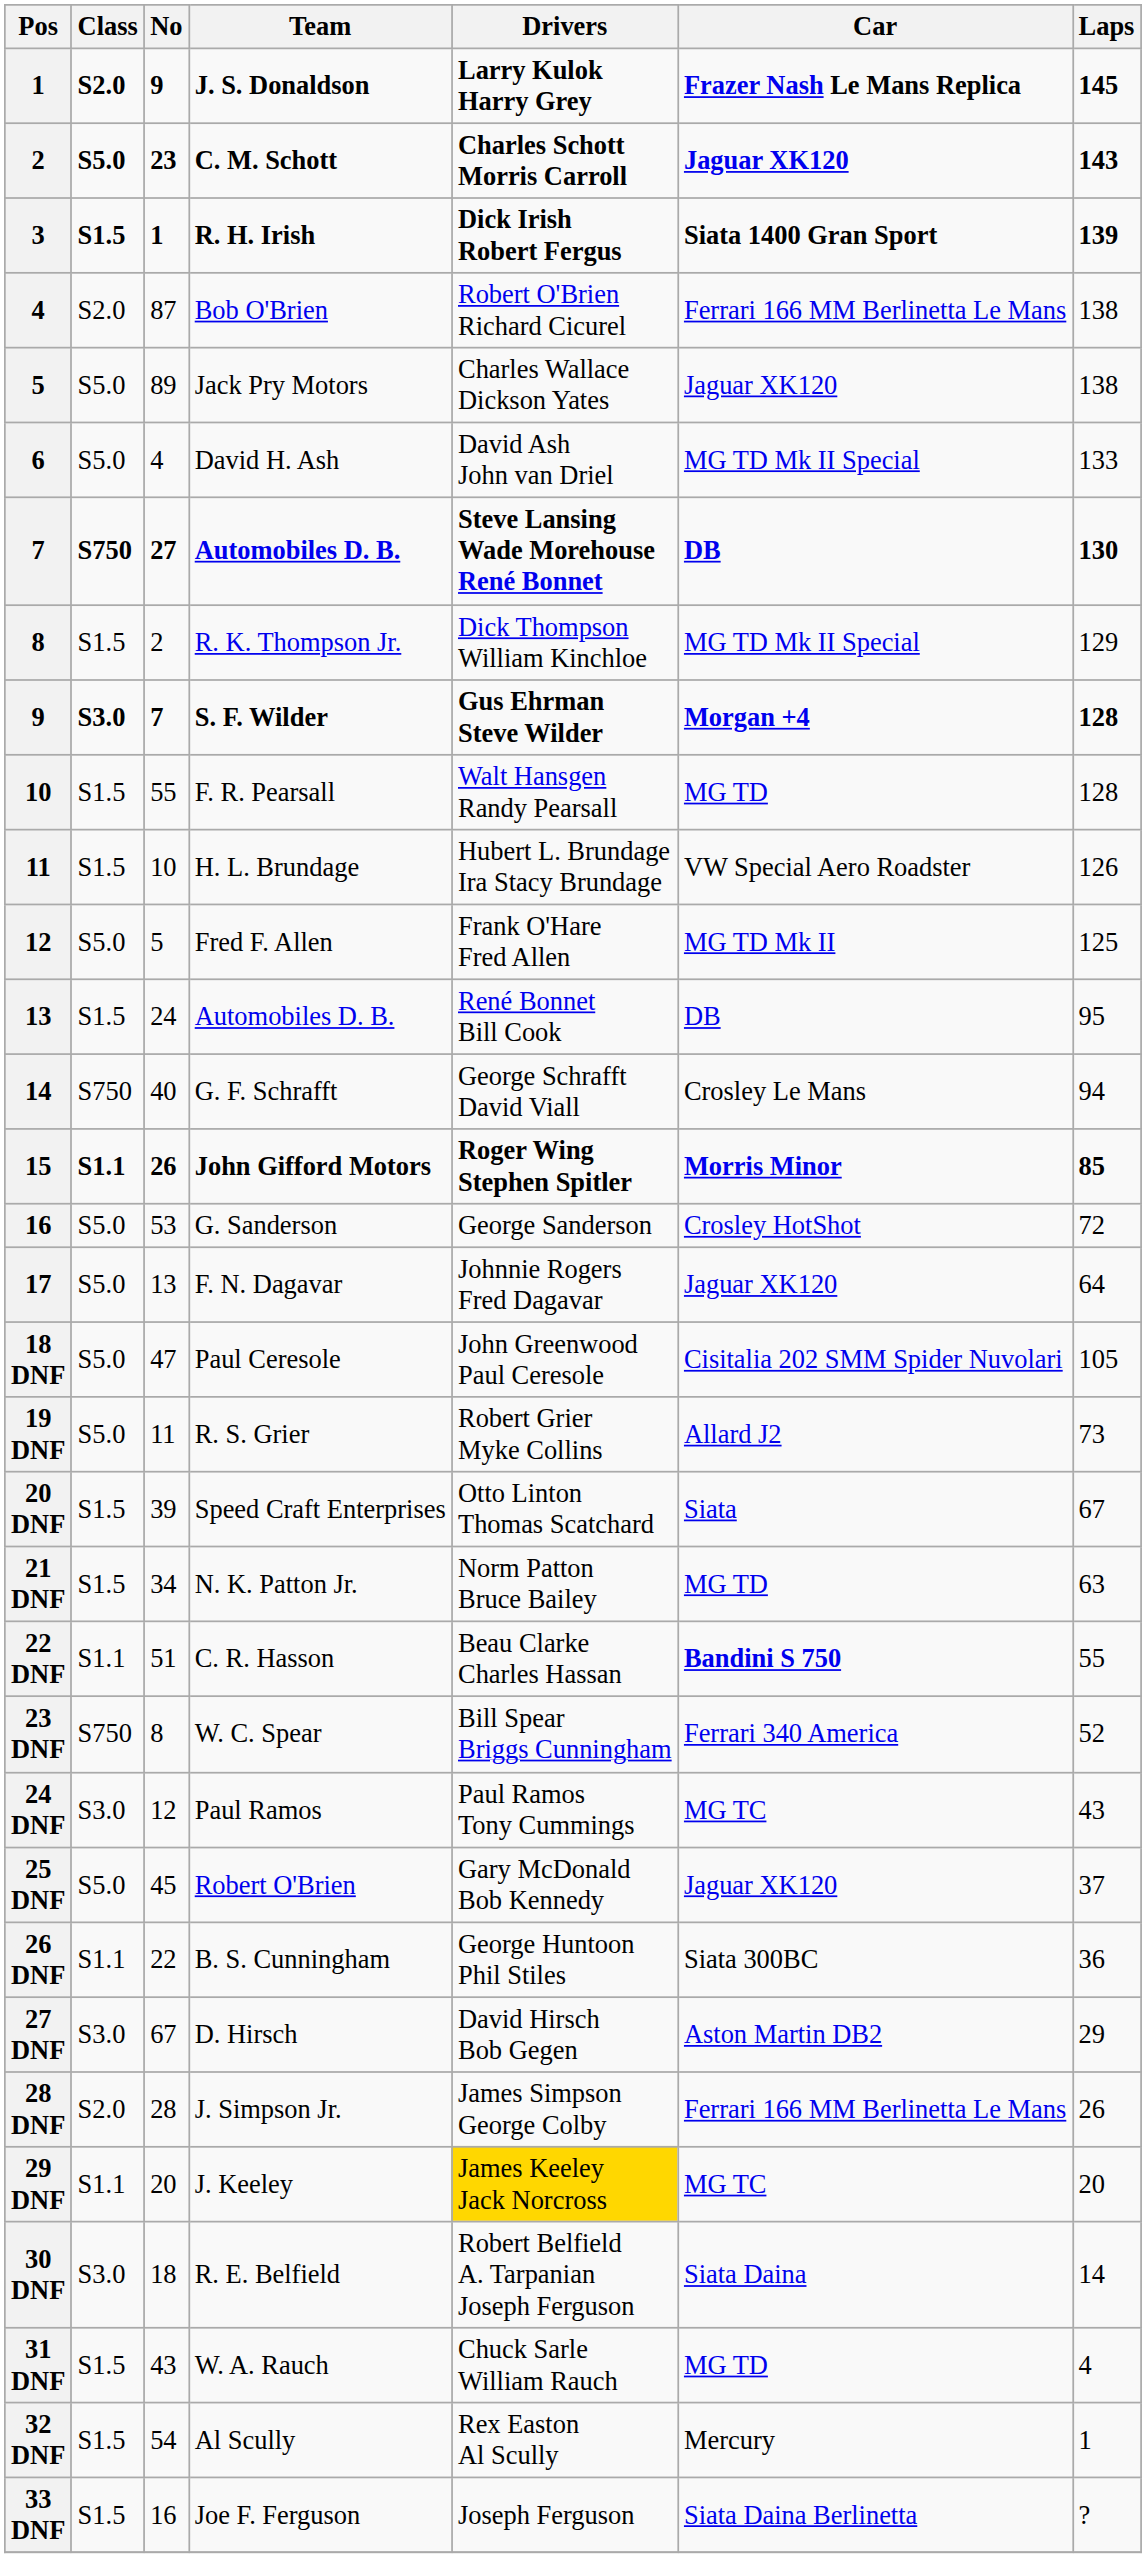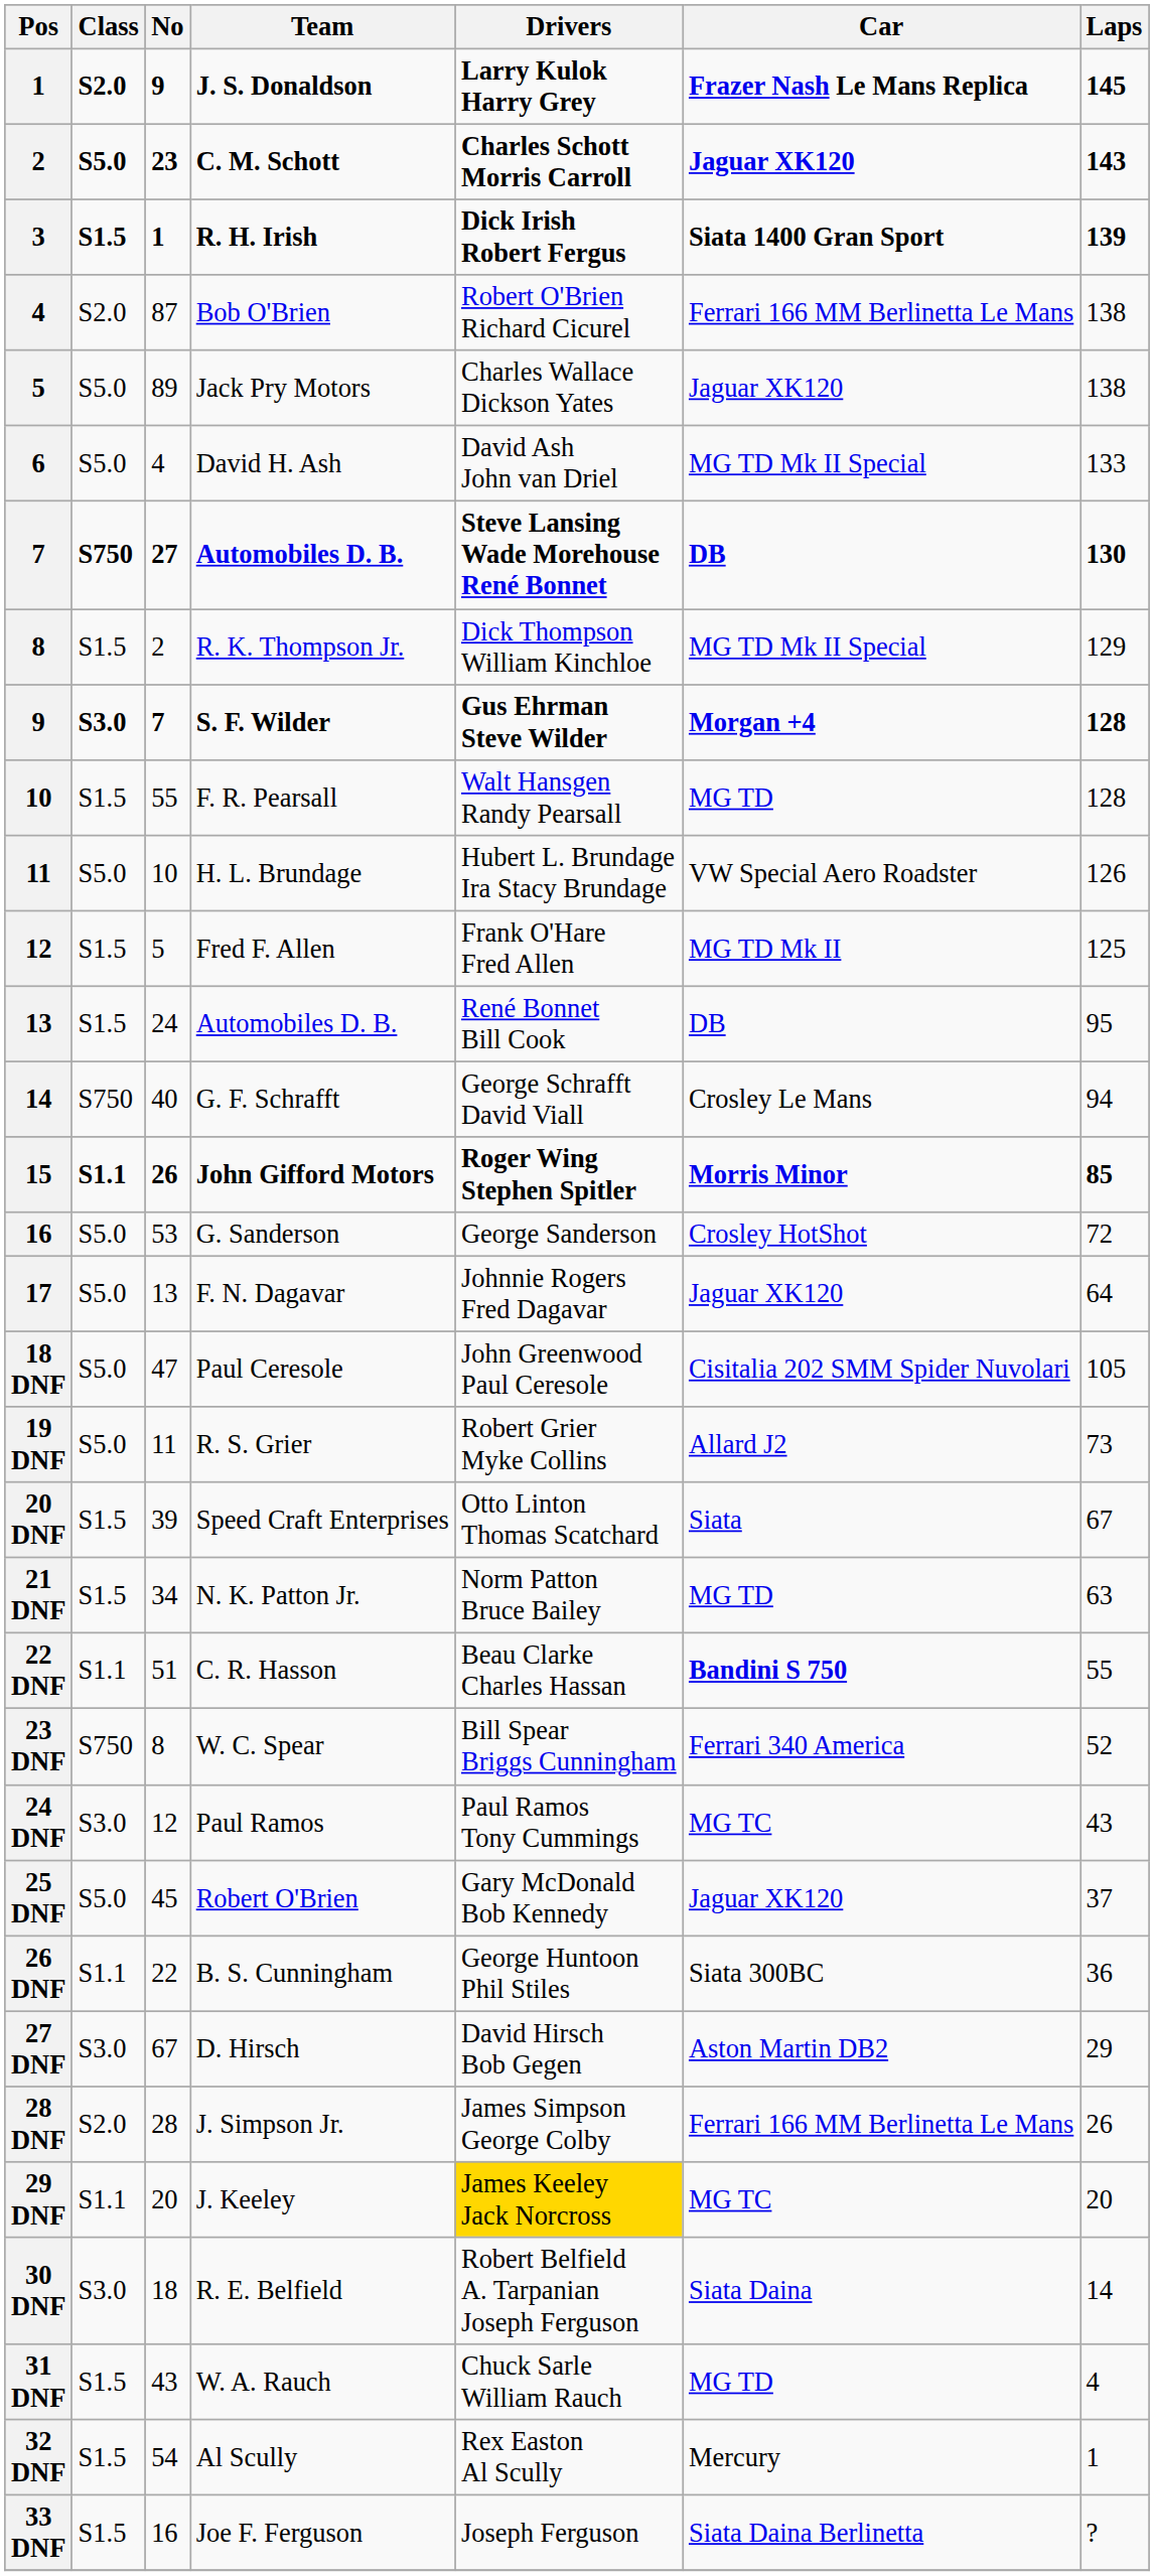 <table class="wikitable" style="font-size: 95%;">
 <tr>
 <th>Pos</th>
 <th>Class</th>
 <th>No</th>
 <th>Team</th>
 <th>Drivers</th>
 <th>Car</th>
 <th>Laps</th>
 </tr>
 <tr style="font-weight:bold">
 <th>1</th>
 <td>S2.0</td>
 <td>9</td>
 <td> J. S. Donaldson</td>
 <td> Larry Kulok<br> Harry Grey</td>
 <td><a href='#'>Frazer Nash</a> Le Mans Replica</td>
 <td>145</td>
 </tr>
 <tr style="font-weight:bold">
 <th>2</th>
 <td>S5.0</td>
 <td>23</td>
 <td> C. M. Schott</td>
 <td> Charles Schott<br> Morris Carroll</td>
 <td><a href='#'>Jaguar XK120</a></td>
 <td>143</td>
 </tr>
 <tr style="font-weight:bold">
 <th>3</th>
 <td>S1.5</td>
 <td>1</td>
 <td> R. H. Irish</td>
 <td> Dick Irish<br> Robert Fergus</td>
 <td>Siata 1400 Gran Sport</td>
 <td>139</td>
 </tr>
 <tr>
 <th>4</th>
 <td>S2.0</td>
 <td>87</td>
 <td> <a href='#'>Bob O'Brien</a></td>
 <td> <a href='#'>Robert O'Brien</a><br> Richard Cicurel</td>
 <td><a href='#'>Ferrari 166 MM Berlinetta Le Mans</a></td>
 <td>138</td>
 </tr>
 <tr>
 <th>5</th>
 <td>S5.0</td>
 <td>89</td>
 <td> Jack Pry Motors</td>
 <td> Charles Wallace<br> Dickson Yates</td>
 <td><a href='#'>Jaguar XK120</a></td>
 <td>138</td>
 </tr>
 <tr>
 <th>6</th>
 <td>S5.0</td>
 <td>4</td>
 <td> David H. Ash</td>
 <td> David Ash<br> John van Driel</td>
 <td><a href='#'>MG TD Mk II Special</a></td>
 <td>133</td>
 </tr>
 <tr style="font-weight:bold">
 <th>7</th>
 <td>S750</td>
 <td>27</td>
 <td> <a href='#'>Automobiles D. B.</a></td>
 <td> Steve Lansing<br> Wade Morehouse<br> <a href='#'>René Bonnet</a></td>
 <td><a href='#'>DB</a></td>
 <td>130</td>
 </tr>
 <tr>
 <th>8</th>
 <td>S1.5</td>
 <td>2</td>
 <td> <a href='#'>R. K. Thompson Jr.</a></td>
 <td> <a href='#'>Dick Thompson</a><br> William Kinchloe</td>
 <td><a href='#'>MG TD Mk II Special</a></td>
 <td>129</td>
 </tr>
 <tr style="font-weight:bold">
 <th>9</th>
 <td>S3.0</td>
 <td>7</td>
 <td> S. F. Wilder</td>
 <td> Gus Ehrman<br> Steve Wilder</td>
 <td><a href='#'>Morgan +4</a></td>
 <td>128</td>
 </tr>
 <tr>
 <th>10</th>
 <td>S1.5</td>
 <td>55</td>
 <td> F. R. Pearsall</td>
 <td> <a href='#'>Walt Hansgen</a><br> Randy Pearsall</td>
 <td><a href='#'>MG TD</a></td>
 <td>128</td>
 </tr>
 <tr>
 <th>11</th>
-<td>S1.5</td>
+<td>S5.0</td>
 <td>10</td>
 <td> H. L. Brundage</td>
 <td> Hubert L. Brundage<br> Ira Stacy Brundage</td>
 <td>VW Special Aero Roadster</td>
 <td>126</td>
 </tr>
 <tr>
 <th>12</th>
-<td>S5.0</td>
+<td>S1.5</td>
 <td>5</td>
 <td> Fred F. Allen</td>
 <td> Frank O'Hare<br> Fred Allen</td>
 <td><a href='#'>MG TD Mk II</a></td>
 <td>125</td>
 </tr>
 <tr>
 <th>13</th>
 <td>S1.5</td>
 <td>24</td>
 <td> <a href='#'>Automobiles D. B.</a></td>
 <td> <a href='#'>René Bonnet</a><br> Bill Cook</td>
 <td><a href='#'>DB</a></td>
 <td>95</td>
 </tr>
 <tr>
 <th>14</th>
 <td>S750</td>
 <td>40</td>
 <td> G. F. Schrafft</td>
 <td> George Schrafft<br> David Viall</td>
 <td>Crosley Le Mans</td>
 <td>94</td>
 </tr>
 <tr style="font-weight:bold">
 <th>15</th>
 <td>S1.1</td>
 <td>26</td>
 <td> John Gifford Motors</td>
 <td> Roger Wing<br> Stephen Spitler</td>
 <td><a href='#'>Morris Minor</a></td>
 <td>85</td>
 </tr>
 <tr>
 <th>16</th>
 <td>S5.0</td>
 <td>53</td>
 <td> G. Sanderson</td>
 <td> George Sanderson</td>
 <td><a href='#'>Crosley HotShot</a></td>
 <td>72</td>
 </tr>
 <tr>
 <th>17</th>
 <td>S5.0</td>
 <td>13</td>
 <td> F. N. Dagavar</td>
 <td> Johnnie Rogers<br> Fred Dagavar</td>
 <td><a href='#'>Jaguar XK120</a></td>
 <td>64</td>
 </tr>
 <tr>
 <th>18<br>DNF</th>
 <td>S5.0</td>
 <td>47</td>
 <td> Paul Ceresole</td>
 <td> John Greenwood<br> Paul Ceresole</td>
 <td><a href='#'>Cisitalia 202 SMM Spider Nuvolari</a></td>
 <td>105</td>
 </tr>
 <tr>
 <th>19<br>DNF</th>
 <td>S5.0</td>
 <td>11</td>
 <td> R. S. Grier</td>
 <td> Robert Grier<br> Myke Collins</td>
 <td><a href='#'>Allard J2</a></td>
 <td>73</td>
 </tr>
 <tr>
 <th>20<br>DNF</th>
 <td>S1.5</td>
 <td>39</td>
 <td> Speed Craft Enterprises</td>
 <td> Otto Linton<br> Thomas Scatchard</td>
 <td><a href='#'>Siata</a></td>
 <td>67</td>
 </tr>
 <tr>
 <th>21<br>DNF</th>
 <td>S1.5</td>
 <td>34</td>
 <td> N. K. Patton Jr.</td>
 <td> Norm Patton<br> Bruce Bailey</td>
 <td><a href='#'>MG TD</a></td>
 <td>63</td>
 </tr>
 <tr>
 <th>22<br>DNF</th>
 <td>S1.1</td>
 <td>51</td>
 <td> C. R. Hasson</td>
 <td> Beau Clarke<br> Charles Hassan</td>
 <td><strong><a href='#'>Bandini S 750</a></strong></td>
 <td>55</td>
 </tr>
 <tr>
 <th>23<br>DNF</th>
 <td>S750</td>
 <td>8</td>
 <td> W. C. Spear</td>
 <td> Bill Spear<br> <a href='#'>Briggs Cunningham</a></td>
 <td><a href='#'>Ferrari 340 America</a></td>
 <td>52</td>
 </tr>
 <tr>
 <th>24<br>DNF</th>
 <td>S3.0</td>
 <td>12</td>
 <td> Paul Ramos</td>
 <td> Paul Ramos<br> Tony Cummings</td>
 <td><a href='#'>MG TC</a></td>
 <td>43</td>
 </tr>
 <tr>
 <th>25<br>DNF</th>
 <td>S5.0</td>
 <td>45</td>
 <td> <a href='#'>Robert O'Brien</a></td>
 <td> Gary McDonald<br> Bob Kennedy</td>
 <td><a href='#'>Jaguar XK120</a></td>
 <td>37</td>
 </tr>
 <tr>
 <th>26<br>DNF</th>
 <td>S1.1</td>
 <td>22</td>
 <td> B. S. Cunningham</td>
 <td> George Huntoon<br> Phil Stiles</td>
 <td>Siata 300BC</td>
 <td>36</td>
 </tr>
 <tr>
 <th>27<br>DNF</th>
 <td>S3.0</td>
 <td>67</td>
 <td> D. Hirsch</td>
 <td> David Hirsch<br> Bob Gegen</td>
 <td><a href='#'>Aston Martin DB2</a></td>
 <td>29</td>
 </tr>
 <tr>
 <th>28<br>DNF</th>
 <td>S2.0</td>
 <td>28</td>
 <td> J. Simpson Jr.</td>
 <td> James Simpson<br> George Colby</td>
 <td><a href='#'>Ferrari 166 MM Berlinetta Le Mans</a></td>
 <td>26</td>
 </tr>
 <tr>
 <th>29<br>DNF</th>
 <td>S1.1</td>
 <td>20</td>
 <td> J. Keeley</td>
 <td style="background: gold;"> James Keeley<br> Jack Norcross</td>
 <td><a href='#'>MG TC</a></td>
 <td>20</td>
 </tr>
 <tr>
 <th>30<br>DNF</th>
 <td>S3.0</td>
 <td>18</td>
 <td> R. E. Belfield</td>
 <td> Robert Belfield<br> A. Tarpanian<br> Joseph Ferguson</td>
 <td><a href='#'>Siata Daina</a></td>
 <td>14</td>
 </tr>
 <tr>
 <th>31<br>DNF</th>
 <td>S1.5</td>
 <td>43</td>
 <td> W. A. Rauch</td>
 <td> Chuck Sarle<br> William Rauch</td>
 <td><a href='#'>MG TD</a></td>
 <td>4</td>
 </tr>
 <tr>
 <th>32<br>DNF</th>
 <td>S1.5</td>
 <td>54</td>
 <td> Al Scully</td>
 <td> Rex Easton<br> Al Scully</td>
 <td>Mercury</td>
 <td>1</td>
 </tr>
 <tr>
 <th>33<br>DNF</th>
 <td>S1.5</td>
 <td>16</td>
 <td> Joe F. Ferguson</td>
 <td> Joseph Ferguson</td>
 <td><a href='#'>Siata Daina Berlinetta</a></td>
 <td>?</td>
 </tr>
 <tr>
 </tr>
 </table>
